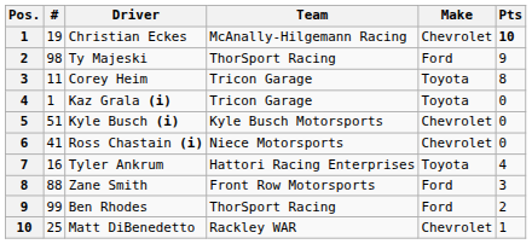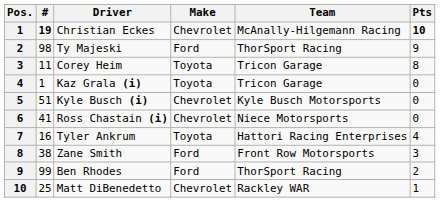 <table class="wikitable" style="font-size:95%">
 <tr>
 <th>Pos.</th>
 <th>#</th>
 <th>Driver</th>
+<th>Make</th>
 <th>Team</th>
-<th>Make</th>
 <th>Pts</th>
 </tr>
 <tr>
 <th>1</th>
-<td>19</td>
+<td><strong>19</strong></td>
 <td>Christian Eckes</td>
+<td>Chevrolet</td>
 <td>McAnally-Hilgemann Racing</td>
-<td>Chevrolet</td>
 <td><strong>10</strong></td>
 </tr>
 <tr>
 <th>2</th>
 <td>98</td>
 <td>Ty Majeski</td>
+<td>Ford</td>
 <td>ThorSport Racing</td>
-<td>Ford</td>
 <td>9</td>
 </tr>
 <tr>
 <th>3</th>
 <td>11</td>
 <td>Corey Heim</td>
+<td>Toyota</td>
 <td>Tricon Garage</td>
-<td>Toyota</td>
 <td>8</td>
 </tr>
 <tr>
 <th>4</th>
 <td>1</td>
 <td>Kaz Grala <strong>(i)</strong></td>
+<td>Toyota</td>
 <td>Tricon Garage</td>
-<td>Toyota</td>
 <td>0</td>
 </tr>
 <tr>
 <th>5</th>
 <td>51</td>
 <td>Kyle Busch <strong>(i)</strong></td>
+<td>Chevrolet</td>
 <td>Kyle Busch Motorsports</td>
-<td>Chevrolet</td>
 <td>0</td>
 </tr>
 <tr>
 <th>6</th>
 <td>41</td>
 <td>Ross Chastain <strong>(i)</strong></td>
+<td>Chevrolet</td>
 <td>Niece Motorsports</td>
-<td>Chevrolet</td>
 <td>0</td>
 </tr>
 <tr>
 <th>7</th>
 <td>16</td>
 <td>Tyler Ankrum</td>
+<td>Toyota</td>
 <td>Hattori Racing Enterprises</td>
-<td>Toyota</td>
 <td>4</td>
 </tr>
 <tr>
 <th>8</th>
-<td>88</td>
+<td>38</td>
 <td>Zane Smith</td>
+<td>Ford</td>
 <td>Front Row Motorsports</td>
-<td>Ford</td>
 <td>3</td>
 </tr>
 <tr>
 <th>9</th>
 <td>99</td>
 <td>Ben Rhodes</td>
+<td>Ford</td>
 <td>ThorSport Racing</td>
-<td>Ford</td>
 <td>2</td>
 </tr>
 <tr>
 <th>10</th>
 <td>25</td>
 <td>Matt DiBenedetto</td>
+<td>Chevrolet</td>
 <td>Rackley WAR</td>
-<td>Chevrolet</td>
 <td>1</td>
 </tr>
 </table>
